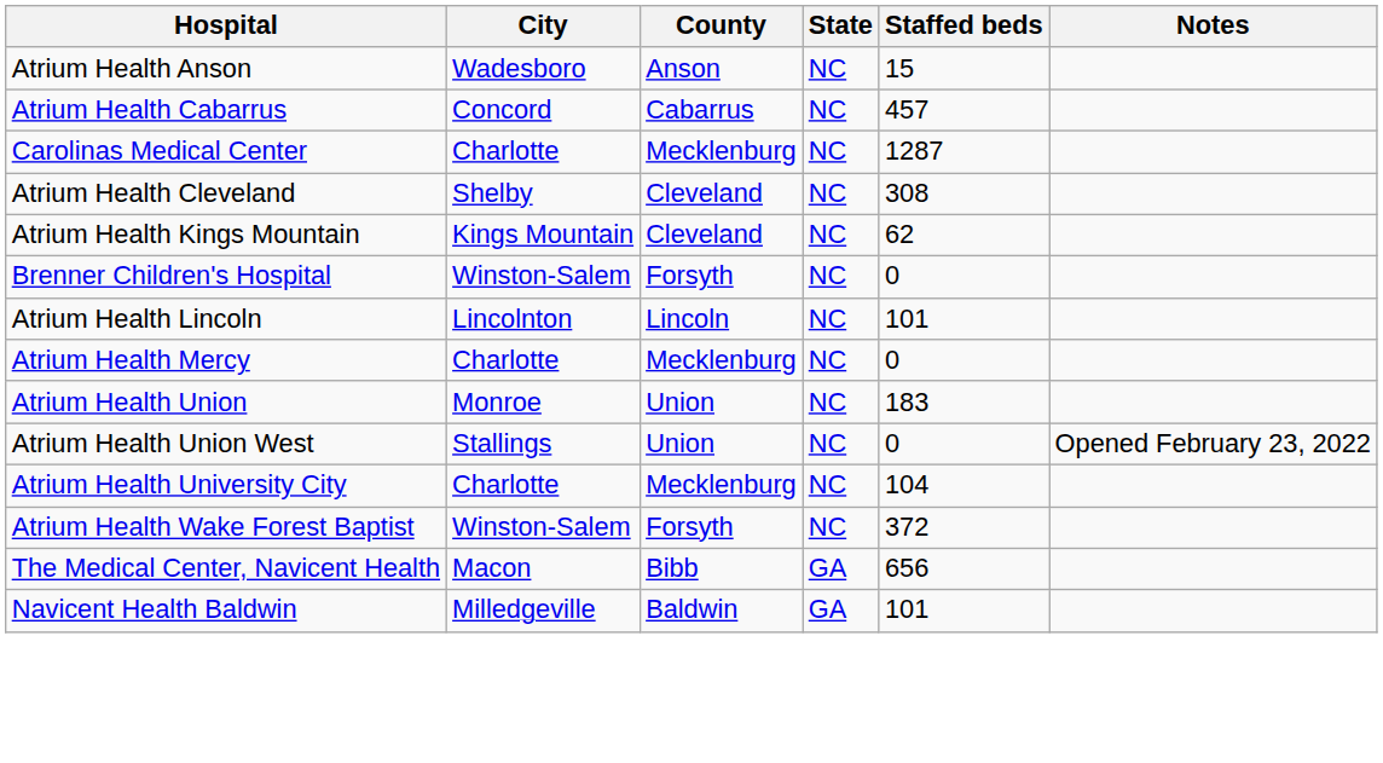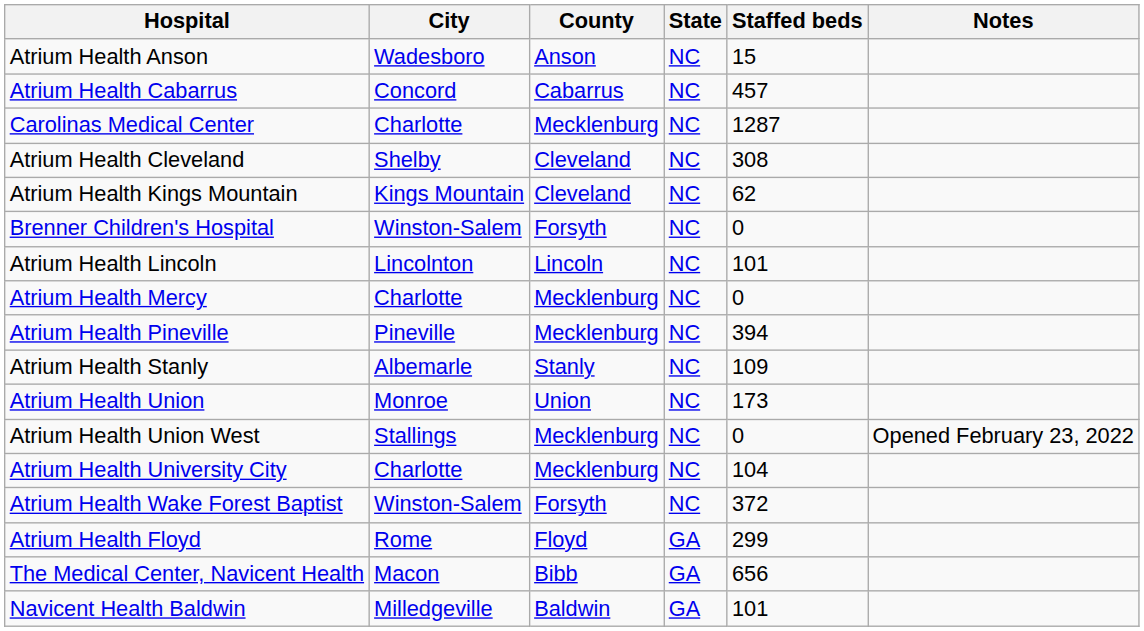 <table class="wikitable sortable" border="1">
 <tr>
 <th>Hospital</th>
 <th>City</th>
 <th>County</th>
 <th>State</th>
 <th data-sort-type="number">Staffed beds</th>
 <th>Notes</th>
 </tr>
 <tr>
 <td>Atrium Health Anson</td>
 <td><a href='#'>Wadesboro</a></td>
 <td><a href='#'>Anson</a></td>
 <td><a href='#'>NC</a></td>
 <td>15</td>
 <td></td>
 </tr>
 <tr>
 <td><a href='#'>Atrium Health Cabarrus</a></td>
 <td><a href='#'>Concord</a></td>
 <td><a href='#'>Cabarrus</a></td>
 <td><a href='#'>NC</a></td>
 <td>457</td>
 <td></td>
 </tr>
 <tr>
 <td><a href='#'>Carolinas Medical Center</a></td>
 <td><a href='#'>Charlotte</a></td>
 <td><a href='#'>Mecklenburg</a></td>
 <td><a href='#'>NC</a></td>
 <td>1287</td>
 <td></td>
 </tr>
 <tr>
 <td>Atrium Health Cleveland</td>
 <td><a href='#'>Shelby</a></td>
 <td><a href='#'>Cleveland</a></td>
 <td><a href='#'>NC</a></td>
 <td>308</td>
 <td></td>
 </tr>
 <tr>
 <td>Atrium Health Kings Mountain</td>
 <td><a href='#'>Kings Mountain</a></td>
 <td><a href='#'>Cleveland</a></td>
 <td><a href='#'>NC</a></td>
 <td>62</td>
 <td></td>
 </tr>
 <tr>
 <td><a href='#'>Brenner Children's Hospital</a></td>
 <td><a href='#'>Winston-Salem</a></td>
 <td><a href='#'>Forsyth</a></td>
 <td><a href='#'>NC</a></td>
 <td>0</td>
 <td></td>
 </tr>
 <tr>
 <td>Atrium Health Lincoln</td>
 <td><a href='#'>Lincolnton</a></td>
 <td><a href='#'>Lincoln</a></td>
 <td><a href='#'>NC</a></td>
 <td>101</td>
 <td></td>
 </tr>
 <tr>
 <td><a href='#'>Atrium Health Mercy</a></td>
 <td><a href='#'>Charlotte</a></td>
 <td><a href='#'>Mecklenburg</a></td>
 <td><a href='#'>NC</a></td>
 <td>0</td>
 <td></td>
 </tr>
 <tr>
+<td><a href='#'>Atrium Health Pineville</a></td>
+<td><a href='#'>Pineville</a></td>
+<td><a href='#'>Mecklenburg</a></td>
+<td><a href='#'>NC</a></td>
+<td>394</td>
+<td></td>
+</tr>
+<tr>
+<td>Atrium Health Stanly</td>
+<td><a href='#'>Albemarle</a></td>
+<td><a href='#'>Stanly</a></td>
+<td><a href='#'>NC</a></td>
+<td>109</td>
+<td></td>
+</tr>
+<tr>
 <td><a href='#'>Atrium Health Union</a></td>
 <td><a href='#'>Monroe</a></td>
 <td><a href='#'>Union</a></td>
 <td><a href='#'>NC</a></td>
-<td>183</td>
+<td>173</td>
 <td></td>
 </tr>
 <tr>
 <td>Atrium Health Union West</td>
 <td><a href='#'>Stallings</a></td>
-<td><a href='#'>Union</a></td>
+<td><a href='#'>Mecklenburg</a></td>
 <td><a href='#'>NC</a></td>
 <td>0</td>
 <td>Opened February 23, 2022</td>
 </tr>
 <tr>
 <td><a href='#'>Atrium Health University City</a></td>
 <td><a href='#'>Charlotte</a></td>
 <td><a href='#'>Mecklenburg</a></td>
 <td><a href='#'>NC</a></td>
 <td>104</td>
 <td></td>
 </tr>
 <tr>
 <td><a href='#'>Atrium Health Wake Forest Baptist</a></td>
 <td><a href='#'>Winston-Salem</a></td>
 <td><a href='#'>Forsyth</a></td>
 <td><a href='#'>NC</a></td>
 <td>372</td>
 <td></td>
 </tr>
 <tr>
+<td><a href='#'>Atrium Health Floyd</a></td>
+<td><a href='#'>Rome</a></td>
+<td><a href='#'>Floyd</a></td>
+<td><a href='#'>GA</a></td>
+<td>299</td>
+<td></td>
+</tr>
+<tr>
 <td><a href='#'>The Medical Center, Navicent Health</a></td>
 <td><a href='#'>Macon</a></td>
 <td><a href='#'>Bibb</a></td>
 <td><a href='#'>GA</a></td>
 <td>656</td>
 <td></td>
 </tr>
 <tr>
 <td><a href='#'>Navicent Health Baldwin</a></td>
 <td><a href='#'>Milledgeville</a></td>
 <td><a href='#'>Baldwin</a></td>
 <td><a href='#'>GA</a></td>
 <td>101</td>
 <td></td>
 </tr>
 </table>
